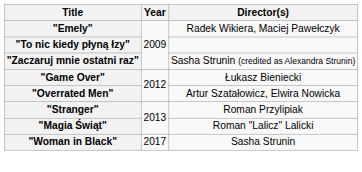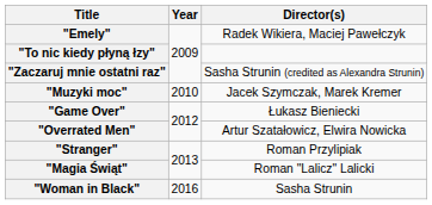 <table class="wikitable plainrowheaders" style="text-align:center;">
 <tr>
 <th scope="col">Title</th>
 <th scope="col">Year</th>
 <th scope="col">Director(s)</th>
 </tr>
 <tr>
 <th scope="row">"Emely"</th>
 <td rowspan="3">2009</td>
 <td>Radek Wikiera, Maciej Pawełczyk</td>
 </tr>
 <tr>
 <th scope="row">"To nic kiedy płyną łzy"</th>
 <td></td>
 </tr>
 <tr>
 <th scope="row">"Zaczaruj mnie ostatni raz"</th>
 <td>Sasha Strunin <small>(credited as Alexandra Strunin)</small></td>
+</tr>
+<tr>
+<th scope="row">"Muzyki moc"</th>
+<td>2010</td>
+<td>Jacek Szymczak, Marek Kremer</td>
 </tr>
 <tr>
 <th scope="row">"Game Over"</th>
 <td rowspan="2">2012</td>
 <td>Łukasz Bieniecki</td>
 </tr>
 <tr>
 <th scope="row">"Overrated Men"</th>
 <td>Artur Szatałowicz, Elwira Nowicka</td>
 </tr>
 <tr>
 <th scope="row">"Stranger"</th>
 <td rowspan="2">2013</td>
 <td>Roman Przylipiak</td>
 </tr>
 <tr>
 <th scope="row">"Magia Świąt"</th>
 <td>Roman "Lalicz" Lalicki</td>
 </tr>
 <tr>
 <th scope="row">"Woman in Black"</th>
-<td>2017</td>
+<td>2016</td>
 <td>Sasha Strunin</td>
 </tr>
 </table>
